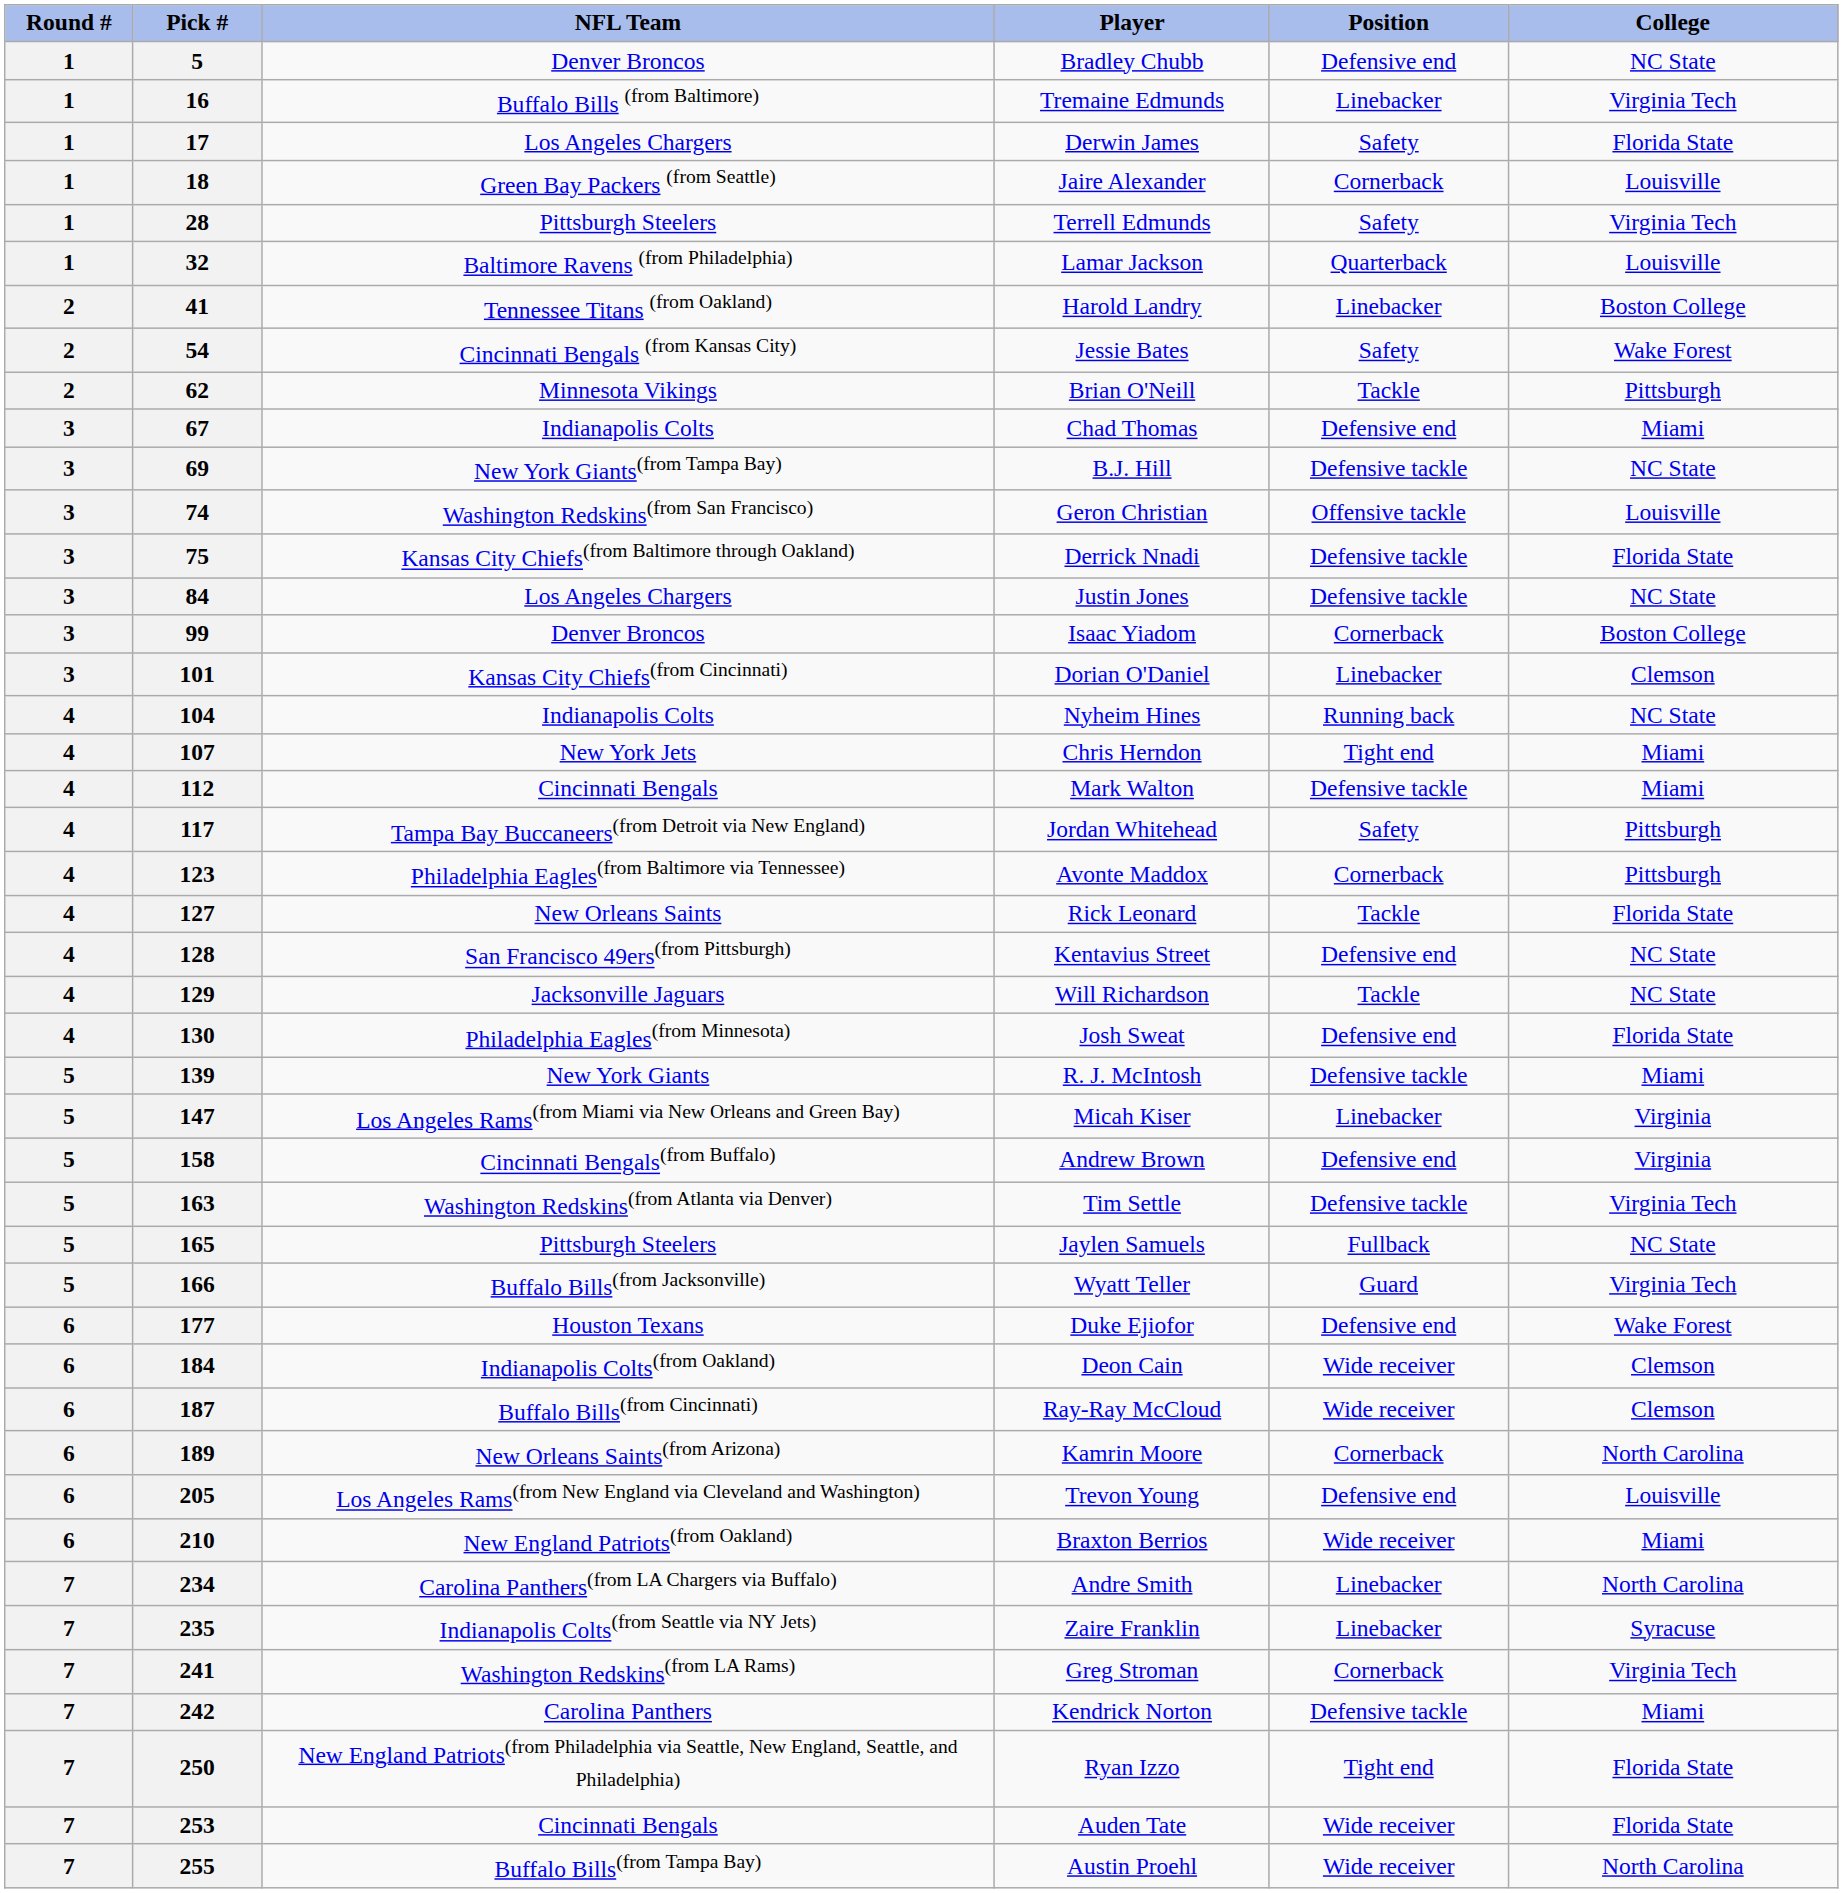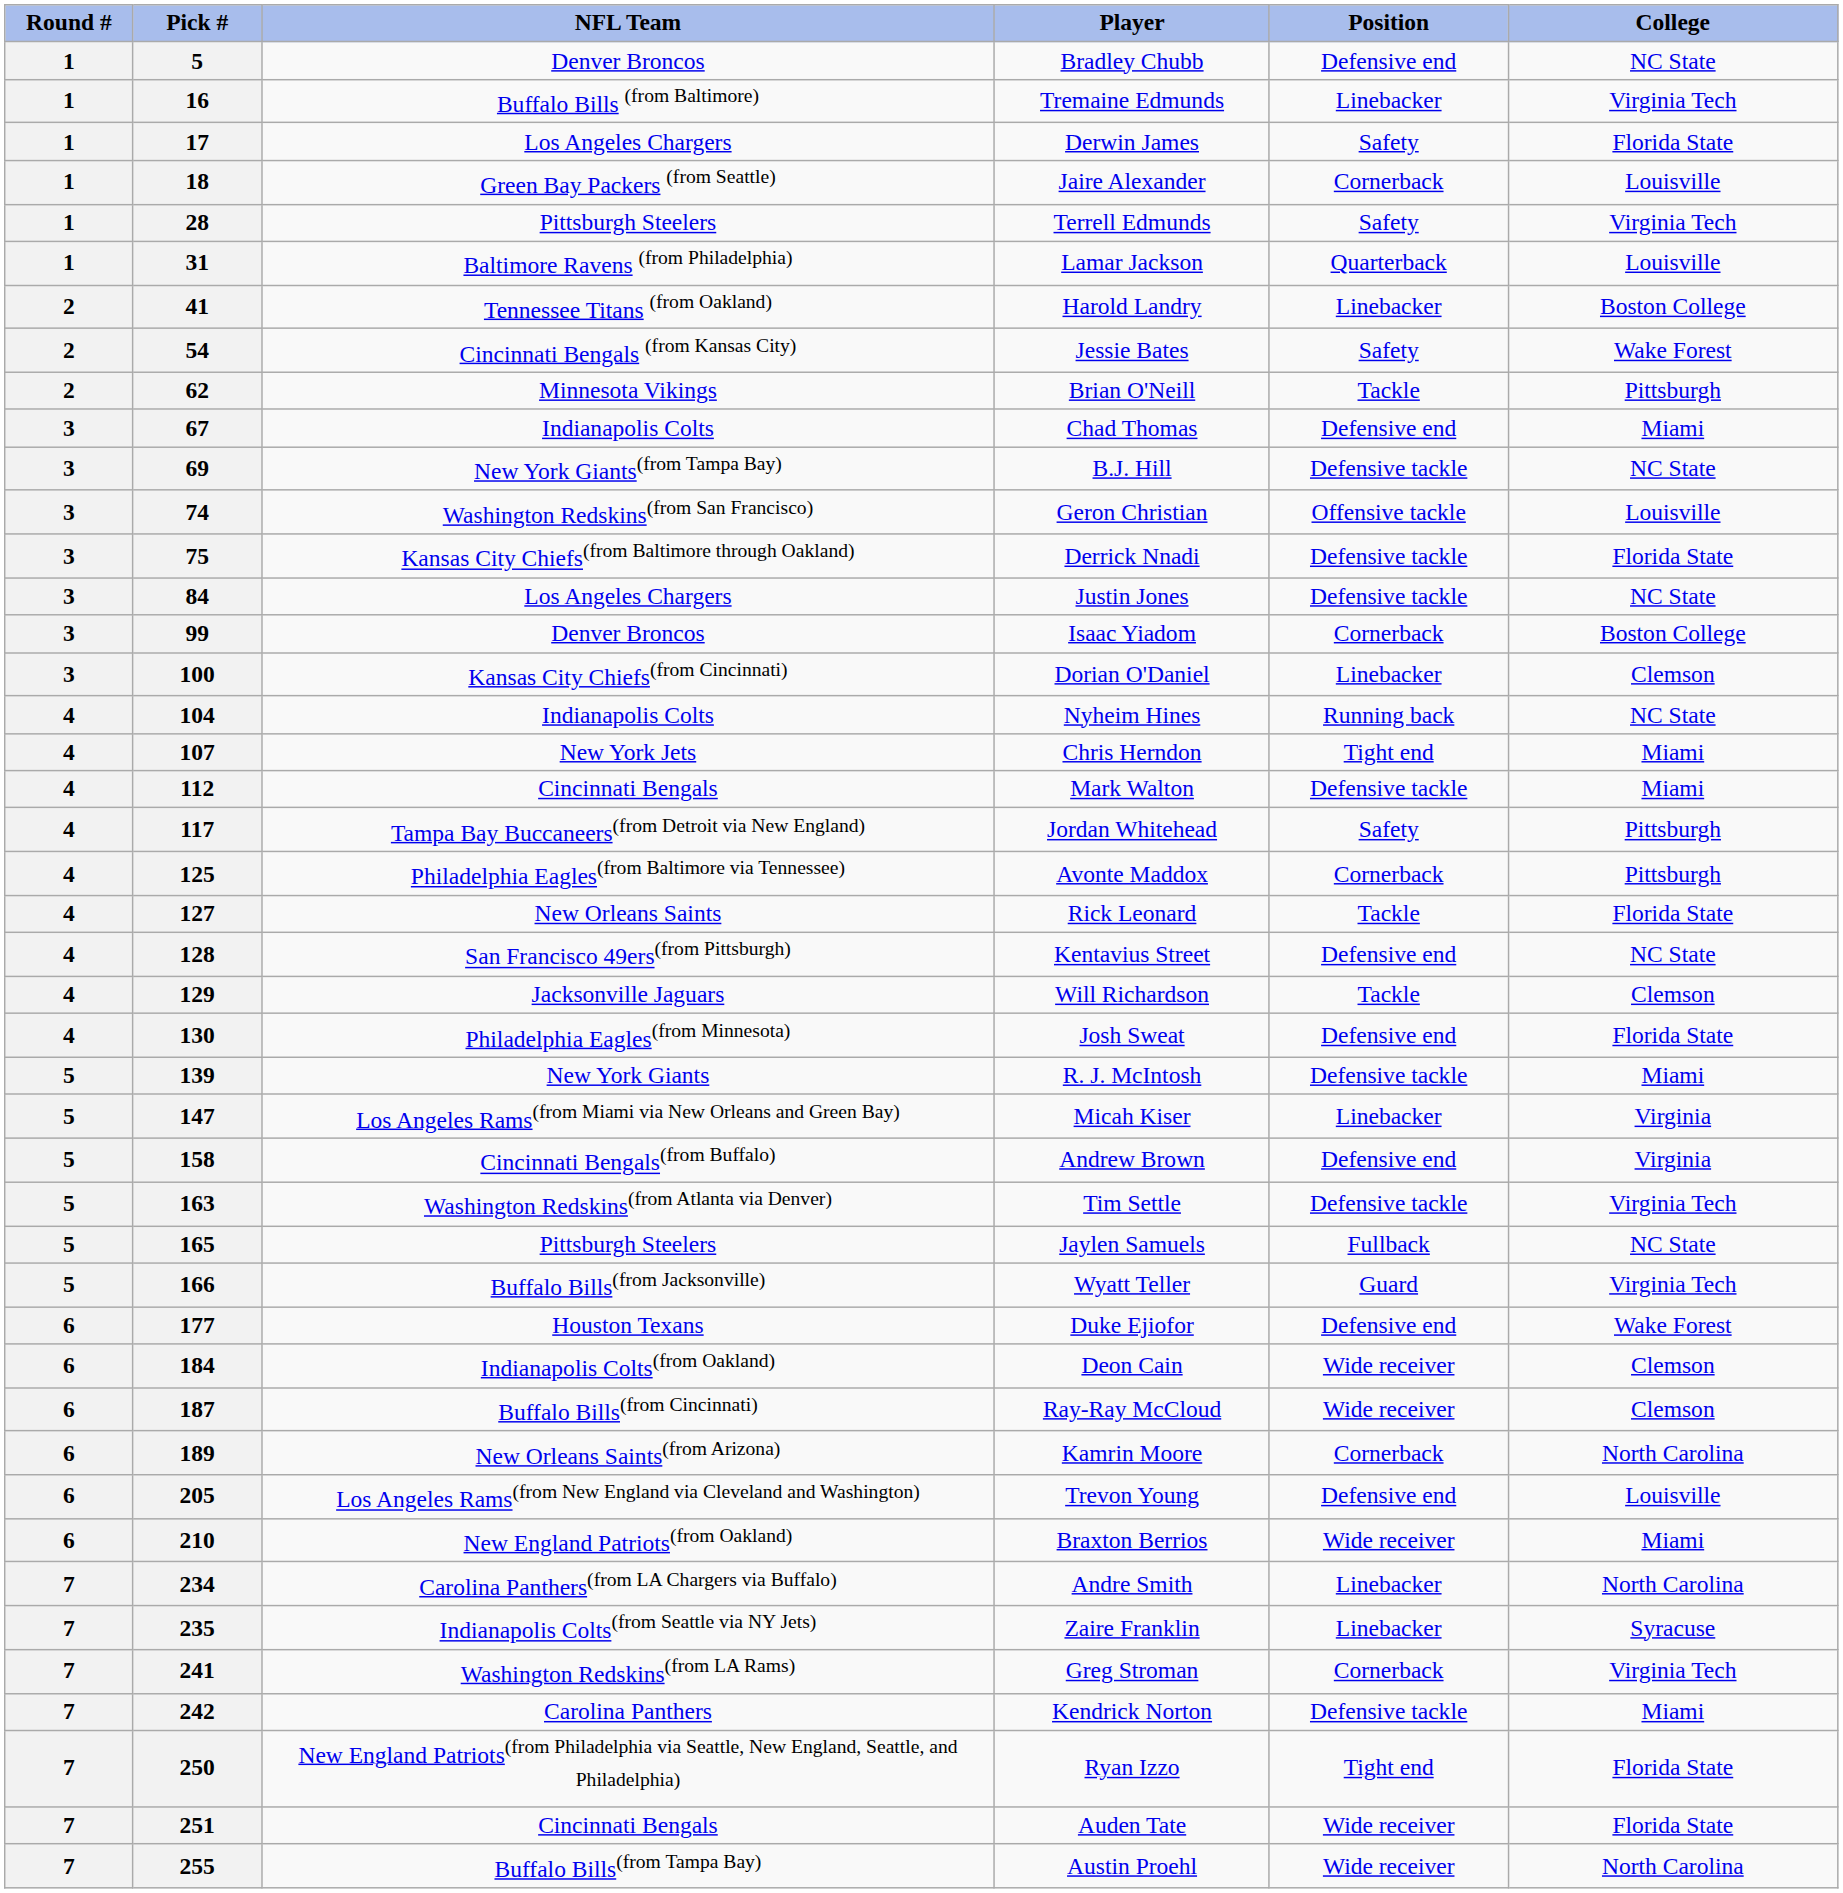 <table class="wikitable sortable" border="1" style="text-align: center;">
 <tr>
 <th style="background:#A8BDEC;" width=7%>Round #</th>
 <th style="background:#A8BDEC;" width=7%>Pick #</th>
 <th width=40% style="background:#A8BDEC;">NFL Team</th>
 <th width=15% style="background:#A8BDEC;">Player</th>
 <th width=13% style="background:#A8BDEC;">Position</th>
 <th style="background:#A8BDEC;">College</th>
 </tr>
 <tr>
 <th>1</th>
 <th>5</th>
 <td><a href='#'>Denver Broncos</a></td>
 <td><a href='#'>Bradley Chubb</a></td>
 <td><a href='#'>Defensive end</a></td>
 <td><a href='#'>NC State</a></td>
 </tr>
 <tr>
 <th>1</th>
 <th>16</th>
 <td><a href='#'>Buffalo Bills</a> <sup>(from Baltimore)</sup></td>
 <td><a href='#'>Tremaine Edmunds</a></td>
 <td><a href='#'>Linebacker</a></td>
 <td><a href='#'>Virginia Tech</a></td>
 </tr>
 <tr>
 <th>1</th>
 <th>17</th>
 <td><a href='#'>Los Angeles Chargers</a></td>
 <td><a href='#'>Derwin James</a></td>
 <td><a href='#'>Safety</a></td>
 <td><a href='#'>Florida State</a></td>
 </tr>
 <tr>
 <th>1</th>
 <th>18</th>
 <td><a href='#'>Green Bay Packers</a> <sup>(from Seattle)</sup></td>
 <td><a href='#'>Jaire Alexander</a></td>
 <td><a href='#'>Cornerback</a></td>
 <td><a href='#'>Louisville</a></td>
 </tr>
 <tr>
 <th>1</th>
 <th>28</th>
 <td><a href='#'>Pittsburgh Steelers</a></td>
 <td><a href='#'>Terrell Edmunds</a></td>
 <td><a href='#'>Safety</a></td>
 <td><a href='#'>Virginia Tech</a></td>
 </tr>
 <tr>
 <th>1</th>
-<th>32</th>
+<th>31</th>
 <td><a href='#'>Baltimore Ravens</a> <sup>(from Philadelphia)</sup></td>
 <td><a href='#'>Lamar Jackson</a></td>
 <td><a href='#'>Quarterback</a></td>
 <td><a href='#'>Louisville</a></td>
 </tr>
 <tr>
 <th>2</th>
 <th>41</th>
 <td><a href='#'>Tennessee Titans</a> <sup>(from Oakland)</sup></td>
 <td><a href='#'>Harold Landry</a></td>
 <td><a href='#'>Linebacker</a></td>
 <td><a href='#'>Boston College</a></td>
 </tr>
 <tr>
 <th>2</th>
 <th>54</th>
 <td><a href='#'>Cincinnati Bengals</a> <sup>(from Kansas City)</sup></td>
 <td><a href='#'>Jessie Bates</a></td>
 <td><a href='#'>Safety</a></td>
 <td><a href='#'>Wake Forest</a></td>
 </tr>
 <tr>
 <th>2</th>
 <th>62</th>
 <td><a href='#'>Minnesota Vikings</a></td>
 <td><a href='#'>Brian O'Neill</a></td>
 <td><a href='#'>Tackle</a></td>
 <td><a href='#'>Pittsburgh</a></td>
 </tr>
 <tr>
 <th>3</th>
 <th>67</th>
 <td><a href='#'>Indianapolis Colts</a></td>
 <td><a href='#'>Chad Thomas</a></td>
 <td><a href='#'>Defensive end</a></td>
 <td><a href='#'>Miami</a></td>
 </tr>
 <tr>
 <th>3</th>
 <th>69</th>
 <td><a href='#'>New York Giants</a><sup>(from Tampa Bay)</sup></td>
 <td><a href='#'>B.J. Hill</a></td>
 <td><a href='#'>Defensive tackle</a></td>
 <td><a href='#'>NC State</a></td>
 </tr>
 <tr>
 <th>3</th>
 <th>74</th>
 <td><a href='#'>Washington Redskins</a><sup>(from San Francisco)</sup></td>
 <td><a href='#'>Geron Christian</a></td>
 <td><a href='#'>Offensive tackle</a></td>
 <td><a href='#'>Louisville</a></td>
 </tr>
 <tr>
 <th>3</th>
 <th>75</th>
 <td><a href='#'>Kansas City Chiefs</a><sup>(from Baltimore through Oakland)</sup></td>
 <td><a href='#'>Derrick Nnadi</a></td>
 <td><a href='#'>Defensive tackle</a></td>
 <td><a href='#'>Florida State</a></td>
 </tr>
 <tr>
 <th>3</th>
 <th>84</th>
 <td><a href='#'>Los Angeles Chargers</a></td>
 <td><a href='#'>Justin Jones</a></td>
 <td><a href='#'>Defensive tackle</a></td>
 <td><a href='#'>NC State</a></td>
 </tr>
 <tr>
 <th>3</th>
 <th>99</th>
 <td><a href='#'>Denver Broncos</a></td>
 <td><a href='#'>Isaac Yiadom</a></td>
 <td><a href='#'>Cornerback</a></td>
 <td><a href='#'>Boston College</a></td>
 </tr>
 <tr>
 <th>3</th>
-<th>101</th>
+<th>100</th>
 <td><a href='#'>Kansas City Chiefs</a><sup>(from Cincinnati)</sup></td>
 <td><a href='#'>Dorian O'Daniel</a></td>
 <td><a href='#'>Linebacker</a></td>
 <td><a href='#'>Clemson</a></td>
 </tr>
 <tr>
 <th>4</th>
 <th>104</th>
 <td><a href='#'>Indianapolis Colts</a></td>
 <td><a href='#'>Nyheim Hines</a></td>
 <td><a href='#'>Running back</a></td>
 <td><a href='#'>NC State</a></td>
 </tr>
 <tr>
 <th>4</th>
 <th>107</th>
 <td><a href='#'>New York Jets</a></td>
 <td><a href='#'>Chris Herndon</a></td>
 <td><a href='#'>Tight end</a></td>
 <td><a href='#'>Miami</a></td>
 </tr>
 <tr>
 <th>4</th>
 <th>112</th>
 <td><a href='#'>Cincinnati Bengals</a></td>
 <td><a href='#'>Mark Walton</a></td>
 <td><a href='#'>Defensive tackle</a></td>
 <td><a href='#'>Miami</a></td>
 </tr>
 <tr>
 <th>4</th>
 <th>117</th>
 <td><a href='#'>Tampa Bay Buccaneers</a><sup>(from Detroit via New England)</sup></td>
 <td><a href='#'>Jordan Whitehead</a></td>
 <td><a href='#'>Safety</a></td>
 <td><a href='#'>Pittsburgh</a></td>
 </tr>
 <tr>
 <th>4</th>
-<th>123</th>
+<th>125</th>
 <td><a href='#'>Philadelphia Eagles</a><sup>(from Baltimore via Tennessee)</sup></td>
 <td><a href='#'>Avonte Maddox</a></td>
 <td><a href='#'>Cornerback</a></td>
 <td><a href='#'>Pittsburgh</a></td>
 </tr>
 <tr>
 <th>4</th>
 <th>127</th>
 <td><a href='#'>New Orleans Saints</a></td>
 <td><a href='#'>Rick Leonard</a></td>
 <td><a href='#'>Tackle</a></td>
 <td><a href='#'>Florida State</a></td>
 </tr>
 <tr>
 <th>4</th>
 <th>128</th>
 <td><a href='#'>San Francisco 49ers</a><sup>(from Pittsburgh)</sup></td>
 <td><a href='#'>Kentavius Street</a></td>
 <td><a href='#'>Defensive end</a></td>
 <td><a href='#'>NC State</a></td>
 </tr>
 <tr>
 <th>4</th>
 <th>129</th>
 <td><a href='#'>Jacksonville Jaguars</a></td>
 <td><a href='#'>Will Richardson</a></td>
 <td><a href='#'>Tackle</a></td>
-<td><a href='#'>NC State</a></td>
+<td><a href='#'>Clemson</a></td>
 </tr>
 <tr>
 <th>4</th>
 <th>130</th>
 <td><a href='#'>Philadelphia Eagles</a><sup>(from Minnesota)</sup></td>
 <td><a href='#'>Josh Sweat</a></td>
 <td><a href='#'>Defensive end</a></td>
 <td><a href='#'>Florida State</a></td>
 </tr>
 <tr>
 <th>5</th>
 <th>139</th>
 <td><a href='#'>New York Giants</a></td>
 <td><a href='#'>R. J. McIntosh</a></td>
 <td><a href='#'>Defensive tackle</a></td>
 <td><a href='#'>Miami</a></td>
 </tr>
 <tr>
 <th>5</th>
 <th>147</th>
 <td><a href='#'>Los Angeles Rams</a><sup>(from Miami via New Orleans and Green Bay)</sup></td>
 <td><a href='#'>Micah Kiser</a></td>
 <td><a href='#'>Linebacker</a></td>
 <td><a href='#'>Virginia</a></td>
 </tr>
 <tr>
 <th>5</th>
 <th>158</th>
 <td><a href='#'>Cincinnati Bengals</a><sup>(from Buffalo)</sup></td>
 <td><a href='#'>Andrew Brown</a></td>
 <td><a href='#'>Defensive end</a></td>
 <td><a href='#'>Virginia</a></td>
 </tr>
 <tr>
 <th>5</th>
 <th>163</th>
 <td><a href='#'>Washington Redskins</a><sup>(from Atlanta via Denver)</sup></td>
 <td><a href='#'>Tim Settle</a></td>
 <td><a href='#'>Defensive tackle</a></td>
 <td><a href='#'>Virginia Tech</a></td>
 </tr>
 <tr>
 <th>5</th>
 <th>165</th>
 <td><a href='#'>Pittsburgh Steelers</a></td>
 <td><a href='#'>Jaylen Samuels</a></td>
 <td><a href='#'>Fullback</a></td>
 <td><a href='#'>NC State</a></td>
 </tr>
 <tr>
 <th>5</th>
 <th>166</th>
 <td><a href='#'>Buffalo Bills</a><sup>(from Jacksonville)</sup></td>
 <td><a href='#'>Wyatt Teller</a></td>
 <td><a href='#'>Guard</a></td>
 <td><a href='#'>Virginia Tech</a></td>
 </tr>
 <tr>
 <th>6</th>
 <th>177</th>
 <td><a href='#'>Houston Texans</a></td>
 <td><a href='#'>Duke Ejiofor</a></td>
 <td><a href='#'>Defensive end</a></td>
 <td><a href='#'>Wake Forest</a></td>
 </tr>
 <tr>
 <th>6</th>
 <th>184</th>
 <td><a href='#'>Indianapolis Colts</a><sup>(from Oakland)</sup></td>
 <td><a href='#'>Deon Cain</a></td>
 <td><a href='#'>Wide receiver</a></td>
 <td><a href='#'>Clemson</a></td>
 </tr>
 <tr>
 <th>6</th>
 <th>187</th>
 <td><a href='#'>Buffalo Bills</a><sup>(from Cincinnati)</sup></td>
 <td><a href='#'>Ray-Ray McCloud</a></td>
 <td><a href='#'>Wide receiver</a></td>
 <td><a href='#'>Clemson</a></td>
 </tr>
 <tr>
 <th>6</th>
 <th>189</th>
 <td><a href='#'>New Orleans Saints</a><sup>(from Arizona)</sup></td>
 <td><a href='#'>Kamrin Moore</a></td>
 <td><a href='#'>Cornerback</a></td>
 <td><a href='#'>North Carolina</a></td>
 </tr>
 <tr>
 <th>6</th>
 <th>205</th>
 <td><a href='#'>Los Angeles Rams</a><sup>(from New England via Cleveland and Washington)</sup></td>
 <td><a href='#'>Trevon Young</a></td>
 <td><a href='#'>Defensive end</a></td>
 <td><a href='#'>Louisville</a></td>
 </tr>
 <tr>
 <th>6</th>
 <th>210</th>
 <td><a href='#'>New England Patriots</a><sup>(from Oakland)</sup></td>
 <td><a href='#'>Braxton Berrios</a></td>
 <td><a href='#'>Wide receiver</a></td>
 <td><a href='#'>Miami</a></td>
 </tr>
 <tr>
 <th>7</th>
 <th>234</th>
 <td><a href='#'>Carolina Panthers</a><sup>(from LA Chargers via Buffalo)</sup></td>
 <td><a href='#'>Andre Smith</a></td>
 <td><a href='#'>Linebacker</a></td>
 <td><a href='#'>North Carolina</a></td>
 </tr>
 <tr>
 <th>7</th>
 <th>235</th>
 <td><a href='#'>Indianapolis Colts</a><sup>(from Seattle via NY Jets)</sup></td>
 <td><a href='#'>Zaire Franklin</a></td>
 <td><a href='#'>Linebacker</a></td>
 <td><a href='#'>Syracuse</a></td>
 </tr>
 <tr>
 <th>7</th>
 <th>241</th>
 <td><a href='#'>Washington Redskins</a><sup>(from LA Rams)</sup></td>
 <td><a href='#'>Greg Stroman</a></td>
 <td><a href='#'>Cornerback</a></td>
 <td><a href='#'>Virginia Tech</a></td>
 </tr>
 <tr>
 <th>7</th>
 <th>242</th>
 <td><a href='#'>Carolina Panthers</a></td>
 <td><a href='#'>Kendrick Norton</a></td>
 <td><a href='#'>Defensive tackle</a></td>
 <td><a href='#'>Miami</a></td>
 </tr>
 <tr>
 <th>7</th>
 <th>250</th>
 <td><a href='#'>New England Patriots</a><sup>(from Philadelphia via Seattle, New England, Seattle, and Philadelphia)</sup></td>
 <td><a href='#'>Ryan Izzo</a></td>
 <td><a href='#'>Tight end</a></td>
 <td><a href='#'>Florida State</a></td>
 </tr>
 <tr>
 <th>7</th>
-<th>253</th>
+<th>251</th>
 <td><a href='#'>Cincinnati Bengals</a></td>
 <td><a href='#'>Auden Tate</a></td>
 <td><a href='#'>Wide receiver</a></td>
 <td><a href='#'>Florida State</a></td>
 </tr>
 <tr>
 <th>7</th>
 <th>255</th>
 <td><a href='#'>Buffalo Bills</a><sup>(from Tampa Bay)</sup></td>
 <td><a href='#'>Austin Proehl</a></td>
 <td><a href='#'>Wide receiver</a></td>
 <td><a href='#'>North Carolina</a></td>
 </tr>
 </table>
